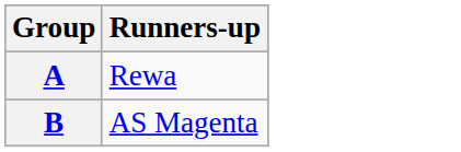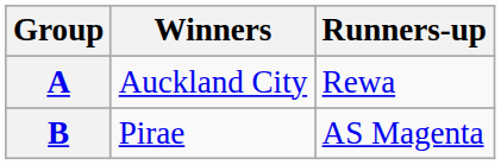 <table class="wikitable">
 <tr>
 <th>Group</th>
+<th>Winners</th>
 <th>Runners-up</th>
 </tr>
 <tr>
 <th><a href='#'>A</a></th>
+<td> <a href='#'>Auckland City</a></td>
 <td> <a href='#'>Rewa</a></td>
 </tr>
 <tr>
 <th><a href='#'>B</a></th>
+<td> <a href='#'>Pirae</a></td>
 <td> <a href='#'>AS Magenta</a></td>
 </tr>
 </table>
